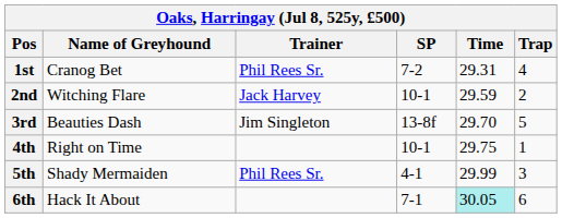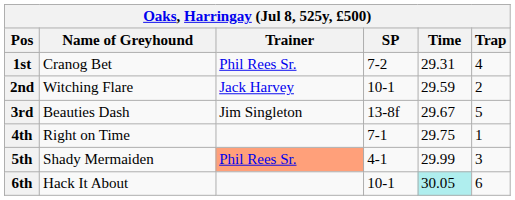 <table class="wikitable">
 <tr>
 <th colspan="6"><a href='#'>Oaks</a>, <a href='#'>Harringay</a> (Jul 8, 525y, £500)</th>
 </tr>
 <tr>
 <th width=30>Pos</th>
 <th width=180>Name of Greyhound</th>
 <th width=150>Trainer</th>
 <th width=50>SP</th>
 <th width=50>Time</th>
 <th width=30>Trap</th>
 </tr>
 <tr>
 <th>1st</th>
 <td>Cranog Bet </td>
 <td><a href='#'>Phil Rees Sr.</a></td>
 <td>7-2</td>
 <td>29.31</td>
 <td>4</td>
 </tr>
 <tr>
 <th>2nd</th>
 <td>Witching Flare</td>
 <td><a href='#'>Jack Harvey</a></td>
 <td>10-1</td>
 <td>29.59</td>
 <td>2</td>
 </tr>
 <tr>
 <th>3rd</th>
 <td>Beauties Dash</td>
 <td>Jim Singleton</td>
 <td>13-8f</td>
-<td>29.70</td>
+<td>29.67</td>
 <td>5</td>
 </tr>
 <tr>
 <th>4th</th>
 <td>Right on Time</td>
 <td></td>
-<td>10-1</td>
+<td>7-1</td>
 <td>29.75</td>
 <td>1</td>
 </tr>
 <tr>
 <th>5th</th>
 <td>Shady Mermaiden</td>
-<td><a href='#'>Phil Rees Sr.</a></td>
+<td style="background: lightsalmon;"><a href='#'>Phil Rees Sr.</a></td>
 <td>4-1</td>
 <td>29.99</td>
 <td>3</td>
 </tr>
 <tr>
 <th>6th</th>
 <td>Hack It About</td>
 <td></td>
-<td>7-1</td>
+<td>10-1</td>
 <td style="background: paleturquoise;">30.05</td>
 <td>6</td>
 </tr>
 </table>
